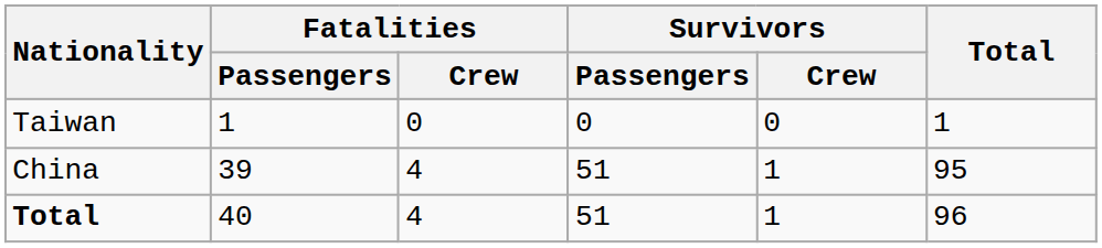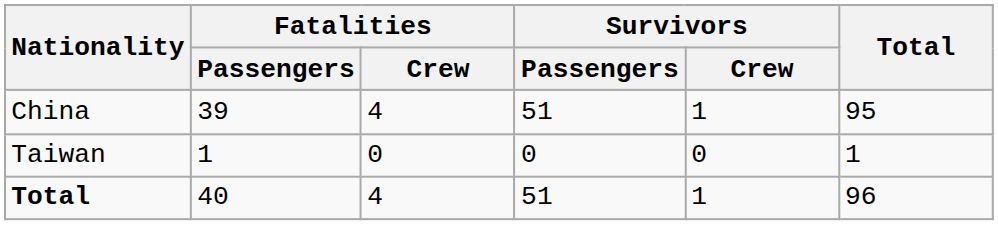 <table class="wikitable">
 <tr>
 <th rowspan=2>Nationality</th>
 <th colspan=2>Fatalities</th>
 <th colspan=2>Survivors</th>
 <th rowspan="2" style="width:70px;">Total</th>
 </tr>
 <tr>
 <th style="width:70px;">Passengers</th>
 <th style="width:70px;">Crew</th>
 <th style="width:70px;">Passengers</th>
 <th style="width:70px;">Crew</th>
 </tr>
 <tr>
+<td>China</td>
+<td>39</td>
+<td>4</td>
+<td>51</td>
+<td>1</td>
+<td>95</td>
+</tr>
+<tr>
 <td>Taiwan</td>
 <td>1</td>
 <td>0</td>
 <td>0</td>
 <td>0</td>
 <td>1</td>
-</tr>
-<tr>
-<td>China</td>
-<td>39</td>
-<td>4</td>
-<td>51</td>
-<td>1</td>
-<td>95</td>
 </tr>
 <tr>
 <td><strong>Total</strong></td>
 <td>40</td>
 <td>4</td>
 <td>51</td>
 <td>1</td>
 <td>96</td>
 </tr>
 </table>
